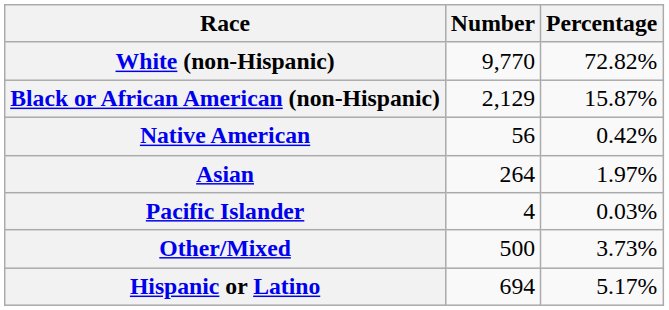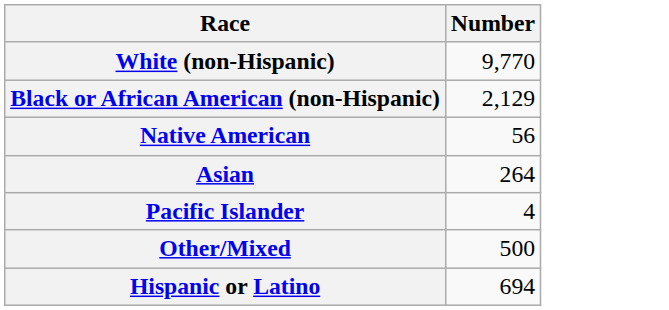 <table class="wikitable" style="text-align:right">
 <tr>
 <th scope="col">Race</th>
 <th scope="col">Number</th>
-<th scope="col">Percentage</th>
 </tr>
 <tr>
 <th scope="row"><a href='#'>White</a> (non-Hispanic)</th>
 <td>9,770</td>
-<td>72.82%</td>
 </tr>
 <tr>
 <th scope="row"><a href='#'>Black or African American</a> (non-Hispanic)</th>
 <td>2,129</td>
-<td>15.87%</td>
 </tr>
 <tr>
 <th scope="row"><a href='#'>Native American</a></th>
 <td>56</td>
-<td>0.42%</td>
 </tr>
 <tr>
 <th scope="row"><a href='#'>Asian</a></th>
 <td>264</td>
-<td>1.97%</td>
 </tr>
 <tr>
 <th scope="row"><a href='#'>Pacific Islander</a></th>
 <td>4</td>
-<td>0.03%</td>
 </tr>
 <tr>
 <th scope="row"><a href='#'>Other/Mixed</a></th>
 <td>500</td>
-<td>3.73%</td>
 </tr>
 <tr>
 <th scope="row"><a href='#'>Hispanic</a> or <a href='#'>Latino</a></th>
 <td>694</td>
-<td>5.17%</td>
 </tr>
 </table>
